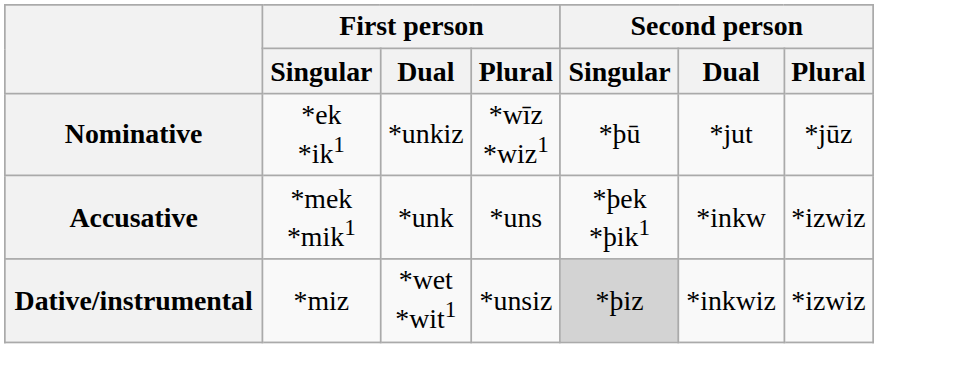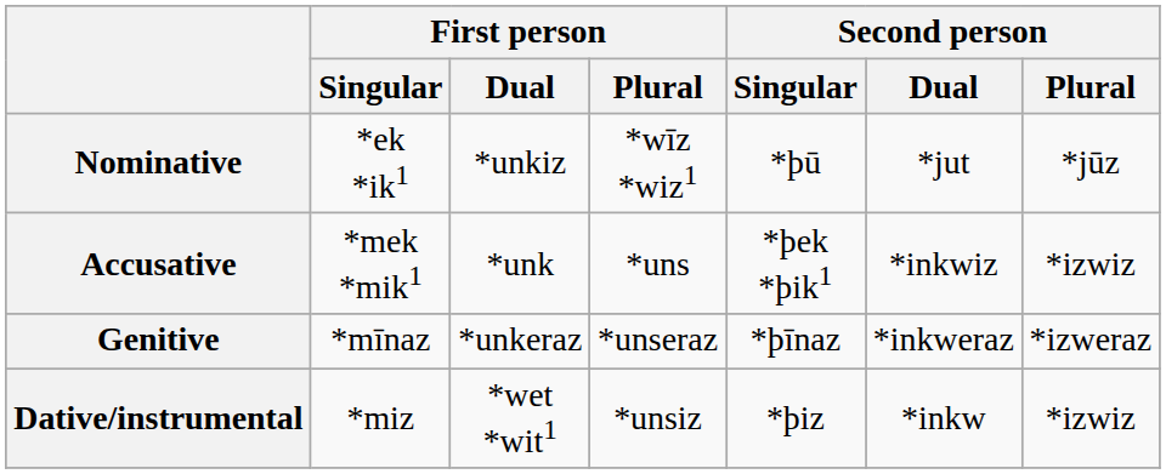 <table class="wikitable" style="text-align:center; width:500px;">
 <tr>
 <th rowspan="2"></th>
 <th colspan="3">First person</th>
 <th colspan="3">Second person</th>
 </tr>
 <tr>
 <th>Singular</th>
 <th>Dual</th>
 <th>Plural</th>
 <th>Singular</th>
 <th>Dual</th>
 <th>Plural</th>
 </tr>
 <tr>
 <th>Nominative</th>
 <td>*ek<br>*ik<sup>1</sup></td>
 <td>*unkiz</td>
 <td>*wīz<br>*wiz<sup>1</sup></td>
 <td>*þū</td>
 <td>*jut</td>
 <td>*jūz</td>
 </tr>
 <tr>
 <th>Accusative</th>
 <td>*mek<br>*mik<sup>1</sup></td>
 <td>*unk</td>
 <td>*uns</td>
 <td>*þek<br>*þik<sup>1</sup></td>
-<td>*inkw</td>
+<td>*inkwiz</td>
 <td>*izwiz</td>
+</tr>
+<tr>
+<th>Genitive</th>
+<td>*mīnaz</td>
+<td>*unkeraz</td>
+<td>*unseraz</td>
+<td>*þīnaz</td>
+<td>*inkweraz</td>
+<td>*izweraz</td>
 </tr>
 <tr>
 <th>Dative/instrumental</th>
 <td>*miz</td>
 <td>*wet<br>*wit<sup>1</sup></td>
 <td>*unsiz</td>
-<td style="background: lightgrey;">*þiz</td>
-<td>*inkwiz</td>
+<td>*þiz</td>
+<td>*inkw</td>
 <td>*izwiz</td>
 </tr>
 </table>
